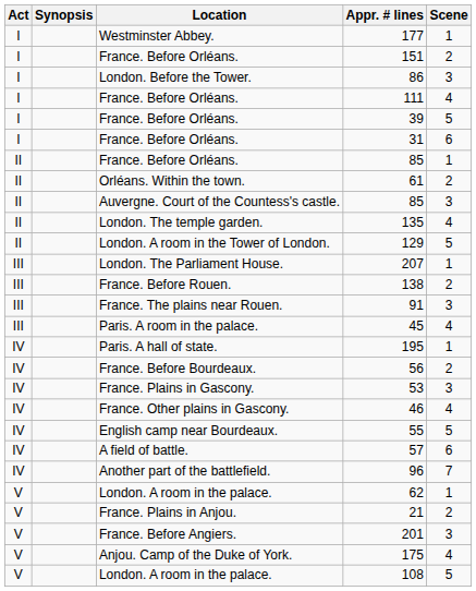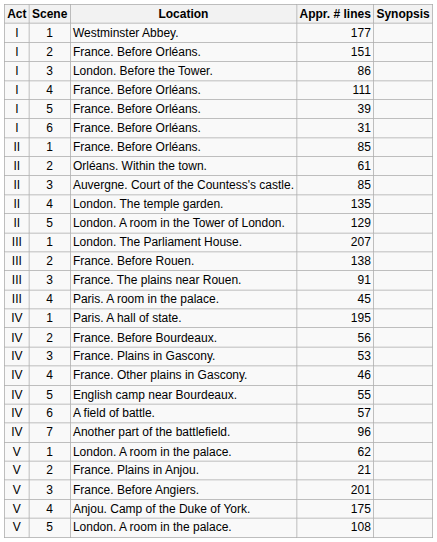 <table class="wikitable">
 <tr>
 <th>Act</th>
-<th>Synopsis</th>
+<th data-sort-type="number">Scene</th>
 <th>Location</th>
 <th data-sort-type="number">Appr. # lines</th>
-<th data-sort-type="number">Scene</th>
+<th>Synopsis</th>
 </tr>
 <tr>
 <td style="text-align:center;">I</td>
-<td></td>
+<td style="text-align:center;">1</td>
 <td>Westminster Abbey.</td>
 <td style="text-align:right;">177</td>
-<td style="text-align:center;">1</td>
+<td></td>
 </tr>
 <tr>
 <td style="text-align:center;">I</td>
-<td></td>
+<td style="text-align:center;">2</td>
 <td>France. Before Orléans.</td>
 <td style="text-align:right;">151</td>
-<td style="text-align:center;">2</td>
+<td></td>
 </tr>
 <tr>
 <td style="text-align:center;">I</td>
-<td></td>
+<td style="text-align:center;">3</td>
 <td>London. Before the Tower.</td>
 <td style="text-align:right;">86</td>
-<td style="text-align:center;">3</td>
+<td></td>
 </tr>
 <tr>
 <td style="text-align:center;">I</td>
-<td></td>
+<td style="text-align:center;">4</td>
 <td>France. Before Orléans.</td>
 <td style="text-align:right;">111</td>
-<td style="text-align:center;">4</td>
+<td></td>
 </tr>
 <tr>
 <td style="text-align:center;">I</td>
-<td></td>
+<td style="text-align:center;">5</td>
 <td>France. Before Orléans.</td>
 <td style="text-align:right;">39</td>
-<td style="text-align:center;">5</td>
+<td></td>
 </tr>
 <tr>
 <td style="text-align:center;">I</td>
-<td></td>
+<td style="text-align:center;">6</td>
 <td>France. Before Orléans.</td>
 <td style="text-align:right;">31</td>
-<td style="text-align:center;">6</td>
+<td></td>
 </tr>
 <tr>
 <td style="text-align:center;">II</td>
-<td></td>
+<td style="text-align:center;">1</td>
 <td>France. Before Orléans.</td>
 <td style="text-align:right;">85</td>
-<td style="text-align:center;">1</td>
+<td></td>
 </tr>
 <tr>
 <td style="text-align:center;">II</td>
-<td></td>
+<td style="text-align:center;">2</td>
 <td>Orléans. Within the town.</td>
 <td style="text-align:right;">61</td>
-<td style="text-align:center;">2</td>
+<td></td>
 </tr>
 <tr>
 <td style="text-align:center;">II</td>
-<td></td>
+<td style="text-align:center;">3</td>
 <td>Auvergne. Court of the Countess's castle.</td>
 <td style="text-align:right;">85</td>
-<td style="text-align:center;">3</td>
+<td></td>
 </tr>
 <tr>
 <td style="text-align:center;">II</td>
-<td></td>
+<td style="text-align:center;">4</td>
 <td>London. The temple garden.</td>
 <td style="text-align:right;">135</td>
-<td style="text-align:center;">4</td>
+<td></td>
 </tr>
 <tr>
 <td style="text-align:center;">II</td>
-<td></td>
+<td style="text-align:center;">5</td>
 <td>London. A room in the Tower of London.</td>
 <td style="text-align:right;">129</td>
-<td style="text-align:center;">5</td>
+<td></td>
 </tr>
 <tr>
 <td style="text-align:center;">III</td>
-<td></td>
+<td style="text-align:center;">1</td>
 <td>London. The Parliament House.</td>
 <td style="text-align:right;">207</td>
-<td style="text-align:center;">1</td>
+<td></td>
 </tr>
 <tr>
 <td style="text-align:center;">III</td>
-<td></td>
+<td style="text-align:center;">2</td>
 <td>France. Before Rouen.</td>
 <td style="text-align:right;">138</td>
-<td style="text-align:center;">2</td>
+<td></td>
 </tr>
 <tr>
 <td style="text-align:center;">III</td>
-<td></td>
+<td style="text-align:center;">3</td>
 <td>France. The plains near Rouen.</td>
 <td style="text-align:right;">91</td>
-<td style="text-align:center;">3</td>
+<td></td>
 </tr>
 <tr>
 <td style="text-align:center;">III</td>
-<td></td>
+<td style="text-align:center;">4</td>
 <td>Paris. A room in the palace.</td>
 <td style="text-align:right;">45</td>
-<td style="text-align:center;">4</td>
+<td></td>
 </tr>
 <tr>
 <td style="text-align:center;">IV</td>
-<td></td>
+<td style="text-align:center;">1</td>
 <td>Paris. A hall of state.</td>
 <td style="text-align:right;">195</td>
-<td style="text-align:center;">1</td>
+<td></td>
 </tr>
 <tr>
 <td style="text-align:center;">IV</td>
-<td></td>
+<td style="text-align:center;">2</td>
 <td>France. Before Bourdeaux.</td>
 <td style="text-align:right;">56</td>
-<td style="text-align:center;">2</td>
+<td></td>
 </tr>
 <tr>
 <td style="text-align:center;">IV</td>
-<td></td>
+<td style="text-align:center;">3</td>
 <td>France. Plains in Gascony.</td>
 <td style="text-align:right;">53</td>
-<td style="text-align:center;">3</td>
+<td></td>
 </tr>
 <tr>
 <td style="text-align:center;">IV</td>
-<td></td>
+<td style="text-align:center;">4</td>
 <td>France. Other plains in Gascony.</td>
 <td style="text-align:right;">46</td>
-<td style="text-align:center;">4</td>
+<td></td>
 </tr>
 <tr>
 <td style="text-align:center;">IV</td>
-<td></td>
+<td style="text-align:center;">5</td>
 <td>English camp near Bourdeaux.</td>
 <td style="text-align:right;">55</td>
-<td style="text-align:center;">5</td>
+<td></td>
 </tr>
 <tr>
 <td style="text-align:center;">IV</td>
-<td></td>
+<td style="text-align:center;">6</td>
 <td>A field of battle.</td>
 <td style="text-align:right;">57</td>
-<td style="text-align:center;">6</td>
+<td></td>
 </tr>
 <tr>
 <td style="text-align:center;">IV</td>
-<td></td>
+<td style="text-align:center;">7</td>
 <td>Another part of the battlefield.</td>
 <td style="text-align:right;">96</td>
-<td style="text-align:center;">7</td>
+<td></td>
 </tr>
 <tr>
 <td style="text-align:center;">V</td>
-<td></td>
+<td style="text-align:center;">1</td>
 <td>London. A room in the palace.</td>
 <td style="text-align:right;">62</td>
-<td style="text-align:center;">1</td>
+<td></td>
 </tr>
 <tr>
 <td style="text-align:center;">V</td>
-<td></td>
+<td style="text-align:center;">2</td>
 <td>France. Plains in Anjou.</td>
 <td style="text-align:right;">21</td>
-<td style="text-align:center;">2</td>
+<td></td>
 </tr>
 <tr>
 <td style="text-align:center;">V</td>
-<td></td>
+<td style="text-align:center;">3</td>
 <td>France. Before Angiers.</td>
 <td style="text-align:right;">201</td>
-<td style="text-align:center;">3</td>
+<td></td>
 </tr>
 <tr>
 <td style="text-align:center;">V</td>
-<td></td>
+<td style="text-align:center;">4</td>
 <td>Anjou. Camp of the Duke of York.</td>
 <td style="text-align:right;">175</td>
-<td style="text-align:center;">4</td>
+<td></td>
 </tr>
 <tr>
 <td style="text-align:center;">V</td>
-<td></td>
+<td style="text-align:center;">5</td>
 <td>London. A room in the palace.</td>
 <td style="text-align:right;">108</td>
-<td style="text-align:center;">5</td>
+<td></td>
 </tr>
 </table>
